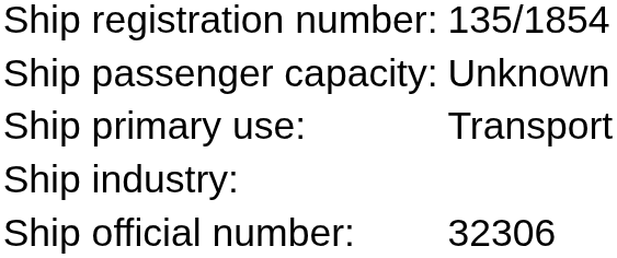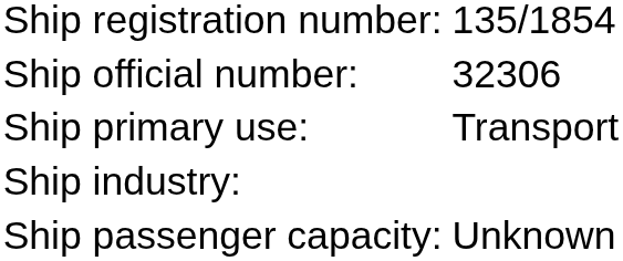 <table>
 <tr>
 <td>Ship registration number:</td>
 <td>135/1854</td>
 </tr>
 <tr>
-<td>Ship passenger capacity:</td>
-<td>Unknown</td>
+<td>Ship official number:</td>
+<td>32306<br></td>
 </tr>
 <tr>
 <td>Ship primary use:</td>
 <td>Transport</td>
 </tr>
 <tr>
 <td>Ship industry:</td>
 </tr>
 <tr>
-<td>Ship official number:</td>
-<td>32306<br></td>
+<td>Ship passenger capacity:</td>
+<td>Unknown</td>
 </tr>
 <tr>
 </tr>
 </table>
